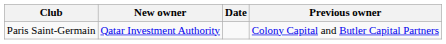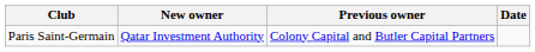 <table class="wikitable" style="font-size=90%;">
 <tr>
 <th>Club</th>
 <th>New owner</th>
+<th>Previous owner</th>
 <th>Date</th>
-<th>Previous owner</th>
 </tr>
 <tr>
 <td>Paris Saint-Germain</td>
 <td> <a href='#'>Qatar Investment Authority</a></td>
+<td> <a href='#'>Colony Capital</a> and  <a href='#'>Butler Capital Partners</a></td>
 <td></td>
-<td> <a href='#'>Colony Capital</a> and  <a href='#'>Butler Capital Partners</a></td>
 </tr>
 </table>
